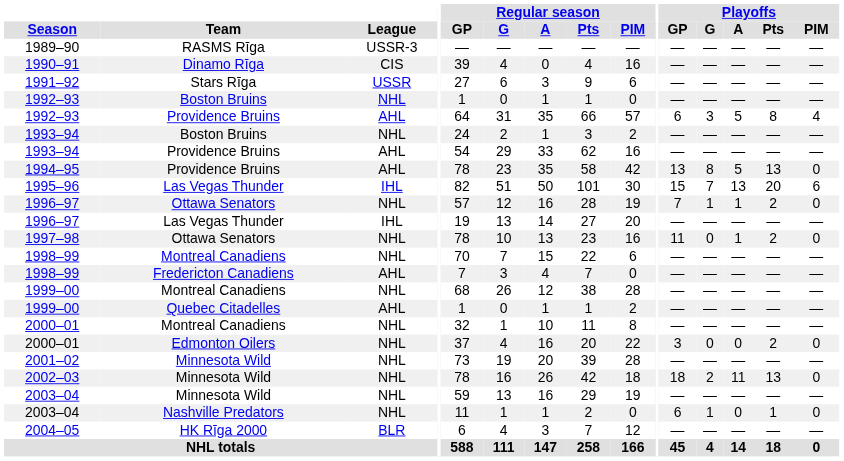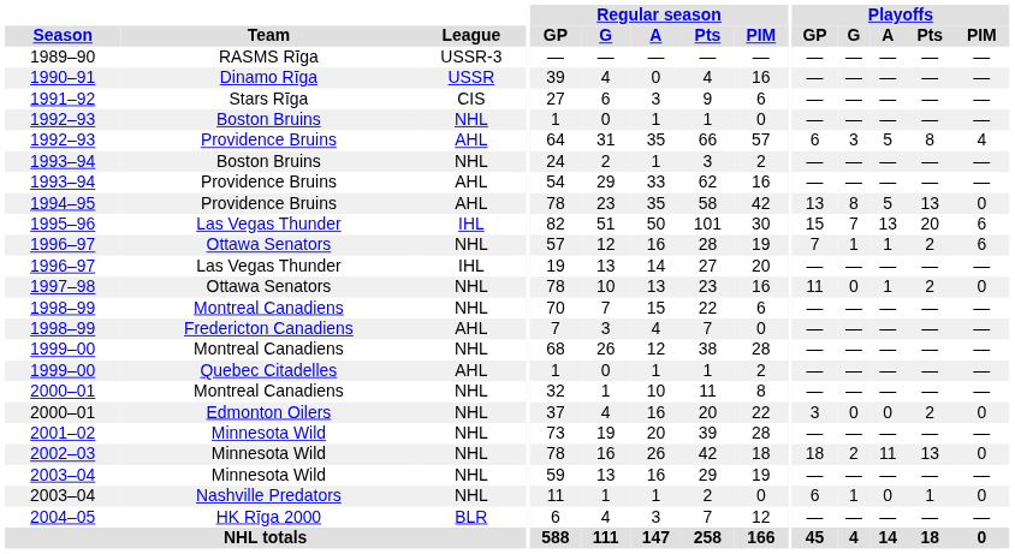 <table border="0" cellpadding="1" cellspacing="0" style="text-align:center; width:60em">
 <tr bgcolor="#e0e0e0">
 <th colspan="3" bgcolor="#ffffff"></th>
 <th rowspan="100" bgcolor="#ffffff"></th>
 <th colspan="5"><a href='#'>Regular season</a></th>
 <th rowspan="100" bgcolor="#ffffff"></th>
 <th colspan="5"><a href='#'>Playoffs</a></th>
 </tr>
 <tr bgcolor="#e0e0e0">
 <th><a href='#'>Season</a></th>
 <th>Team</th>
 <th>League</th>
 <th>GP</th>
 <th><a href='#'>G</a></th>
 <th><a href='#'>A</a></th>
 <th><a href='#'>Pts</a></th>
 <th><a href='#'>PIM</a></th>
 <th>GP</th>
 <th>G</th>
 <th>A</th>
 <th>Pts</th>
 <th>PIM</th>
 </tr>
 <tr>
 <td>1989–90</td>
 <td>RASMS Rīga</td>
 <td>USSR-3</td>
 <td>—</td>
 <td>—</td>
 <td>—</td>
 <td>—</td>
 <td>—</td>
 <td>—</td>
 <td>—</td>
 <td>—</td>
 <td>—</td>
 <td>—</td>
 </tr>
 <tr bgcolor="#f0f0f0">
 <td><a href='#'>1990–91</a></td>
 <td><a href='#'>Dinamo Rīga</a></td>
-<td>CIS</td>
+<td><a href='#'>USSR</a></td>
 <td>39</td>
 <td>4</td>
 <td>0</td>
 <td>4</td>
 <td>16</td>
 <td>—</td>
 <td>—</td>
 <td>—</td>
 <td>—</td>
 <td>—</td>
 </tr>
 <tr>
 <td><a href='#'>1991–92</a></td>
 <td>Stars Rīga</td>
-<td><a href='#'>USSR</a></td>
+<td>CIS</td>
 <td>27</td>
 <td>6</td>
 <td>3</td>
 <td>9</td>
 <td>6</td>
 <td>—</td>
 <td>—</td>
 <td>—</td>
 <td>—</td>
 <td>—</td>
 </tr>
 <tr bgcolor="#f0f0f0">
 <td><a href='#'>1992–93</a></td>
 <td><a href='#'>Boston Bruins</a></td>
 <td><a href='#'>NHL</a></td>
 <td>1</td>
 <td>0</td>
 <td>1</td>
 <td>1</td>
 <td>0</td>
 <td>—</td>
 <td>—</td>
 <td>—</td>
 <td>—</td>
 <td>—</td>
 </tr>
 <tr>
 <td><a href='#'>1992–93</a></td>
 <td><a href='#'>Providence Bruins</a></td>
 <td><a href='#'>AHL</a></td>
 <td>64</td>
 <td>31</td>
 <td>35</td>
 <td>66</td>
 <td>57</td>
 <td>6</td>
 <td>3</td>
 <td>5</td>
 <td>8</td>
 <td>4</td>
 </tr>
 <tr bgcolor="#f0f0f0">
 <td><a href='#'>1993–94</a></td>
 <td>Boston Bruins</td>
 <td>NHL</td>
 <td>24</td>
 <td>2</td>
 <td>1</td>
 <td>3</td>
 <td>2</td>
 <td>—</td>
 <td>—</td>
 <td>—</td>
 <td>—</td>
 <td>—</td>
 </tr>
 <tr>
 <td><a href='#'>1993–94</a></td>
 <td>Providence Bruins</td>
 <td>AHL</td>
 <td>54</td>
 <td>29</td>
 <td>33</td>
 <td>62</td>
 <td>16</td>
 <td>—</td>
 <td>—</td>
 <td>—</td>
 <td>—</td>
 <td>—</td>
 </tr>
 <tr bgcolor="#f0f0f0">
 <td><a href='#'>1994–95</a></td>
 <td>Providence Bruins</td>
 <td>AHL</td>
 <td>78</td>
 <td>23</td>
 <td>35</td>
 <td>58</td>
 <td>42</td>
 <td>13</td>
 <td>8</td>
 <td>5</td>
 <td>13</td>
 <td>0</td>
 </tr>
 <tr>
 <td><a href='#'>1995–96</a></td>
 <td><a href='#'>Las Vegas Thunder</a></td>
 <td><a href='#'>IHL</a></td>
 <td>82</td>
 <td>51</td>
 <td>50</td>
 <td>101</td>
 <td>30</td>
 <td>15</td>
 <td>7</td>
 <td>13</td>
 <td>20</td>
 <td>6</td>
 </tr>
 <tr bgcolor="#f0f0f0">
 <td><a href='#'>1996–97</a></td>
 <td><a href='#'>Ottawa Senators</a></td>
 <td>NHL</td>
 <td>57</td>
 <td>12</td>
 <td>16</td>
 <td>28</td>
 <td>19</td>
 <td>7</td>
 <td>1</td>
 <td>1</td>
 <td>2</td>
-<td>0</td>
+<td>6</td>
 </tr>
 <tr>
 <td><a href='#'>1996–97</a></td>
 <td>Las Vegas Thunder</td>
 <td>IHL</td>
 <td>19</td>
 <td>13</td>
 <td>14</td>
 <td>27</td>
 <td>20</td>
 <td>—</td>
 <td>—</td>
 <td>—</td>
 <td>—</td>
 <td>—</td>
 </tr>
 <tr bgcolor="#f0f0f0">
 <td><a href='#'>1997–98</a></td>
 <td>Ottawa Senators</td>
 <td>NHL</td>
 <td>78</td>
 <td>10</td>
 <td>13</td>
 <td>23</td>
 <td>16</td>
 <td>11</td>
 <td>0</td>
 <td>1</td>
 <td>2</td>
 <td>0</td>
 </tr>
 <tr>
 <td><a href='#'>1998–99</a></td>
 <td><a href='#'>Montreal Canadiens</a></td>
 <td>NHL</td>
 <td>70</td>
 <td>7</td>
 <td>15</td>
 <td>22</td>
 <td>6</td>
 <td>—</td>
 <td>—</td>
 <td>—</td>
 <td>—</td>
 <td>—</td>
 </tr>
 <tr bgcolor="#f0f0f0">
 <td><a href='#'>1998–99</a></td>
 <td><a href='#'>Fredericton Canadiens</a></td>
 <td>AHL</td>
 <td>7</td>
 <td>3</td>
 <td>4</td>
 <td>7</td>
 <td>0</td>
 <td>—</td>
 <td>—</td>
 <td>—</td>
 <td>—</td>
 <td>—</td>
 </tr>
 <tr>
 <td><a href='#'>1999–00</a></td>
 <td>Montreal Canadiens</td>
 <td>NHL</td>
 <td>68</td>
 <td>26</td>
 <td>12</td>
 <td>38</td>
 <td>28</td>
 <td>—</td>
 <td>—</td>
 <td>—</td>
 <td>—</td>
 <td>—</td>
 </tr>
 <tr bgcolor="#f0f0f0">
 <td><a href='#'>1999–00</a></td>
 <td><a href='#'>Quebec Citadelles</a></td>
 <td>AHL</td>
 <td>1</td>
 <td>0</td>
 <td>1</td>
 <td>1</td>
 <td>2</td>
 <td>—</td>
 <td>—</td>
 <td>—</td>
 <td>—</td>
 <td>—</td>
 </tr>
 <tr>
 <td><a href='#'>2000–01</a></td>
 <td>Montreal Canadiens</td>
 <td>NHL</td>
 <td>32</td>
 <td>1</td>
 <td>10</td>
 <td>11</td>
 <td>8</td>
 <td>—</td>
 <td>—</td>
 <td>—</td>
 <td>—</td>
 <td>—</td>
 </tr>
 <tr bgcolor="#f0f0f0">
 <td>2000–01</td>
 <td><a href='#'>Edmonton Oilers</a></td>
 <td>NHL</td>
 <td>37</td>
 <td>4</td>
 <td>16</td>
 <td>20</td>
 <td>22</td>
 <td>3</td>
 <td>0</td>
 <td>0</td>
 <td>2</td>
 <td>0</td>
 </tr>
 <tr>
 <td><a href='#'>2001–02</a></td>
 <td><a href='#'>Minnesota Wild</a></td>
 <td>NHL</td>
 <td>73</td>
 <td>19</td>
 <td>20</td>
 <td>39</td>
 <td>28</td>
 <td>—</td>
 <td>—</td>
 <td>—</td>
 <td>—</td>
 <td>—</td>
 </tr>
 <tr bgcolor="#f0f0f0">
 <td><a href='#'>2002–03</a></td>
 <td>Minnesota Wild</td>
 <td>NHL</td>
 <td>78</td>
 <td>16</td>
 <td>26</td>
 <td>42</td>
 <td>18</td>
 <td>18</td>
 <td>2</td>
 <td>11</td>
 <td>13</td>
 <td>0</td>
 </tr>
 <tr>
 <td><a href='#'>2003–04</a></td>
 <td>Minnesota Wild</td>
 <td>NHL</td>
 <td>59</td>
 <td>13</td>
 <td>16</td>
 <td>29</td>
 <td>19</td>
 <td>—</td>
 <td>—</td>
 <td>—</td>
 <td>—</td>
 <td>—</td>
 </tr>
 <tr bgcolor="#f0f0f0">
 <td>2003–04</td>
 <td><a href='#'>Nashville Predators</a></td>
 <td>NHL</td>
 <td>11</td>
 <td>1</td>
 <td>1</td>
 <td>2</td>
 <td>0</td>
 <td>6</td>
 <td>1</td>
 <td>0</td>
 <td>1</td>
 <td>0</td>
 </tr>
 <tr>
 <td><a href='#'>2004–05</a></td>
 <td><a href='#'>HK Rīga 2000</a></td>
 <td><a href='#'>BLR</a></td>
 <td>6</td>
 <td>4</td>
 <td>3</td>
 <td>7</td>
 <td>12</td>
 <td>—</td>
 <td>—</td>
 <td>—</td>
 <td>—</td>
 <td>—</td>
 </tr>
 <tr bgcolor="#e0e0e0">
 <th colspan="3">NHL totals</th>
 <th>588</th>
 <th>111</th>
 <th>147</th>
 <th>258</th>
 <th>166</th>
 <th>45</th>
 <th>4</th>
 <th>14</th>
 <th>18</th>
 <th>0</th>
 </tr>
 </table>
